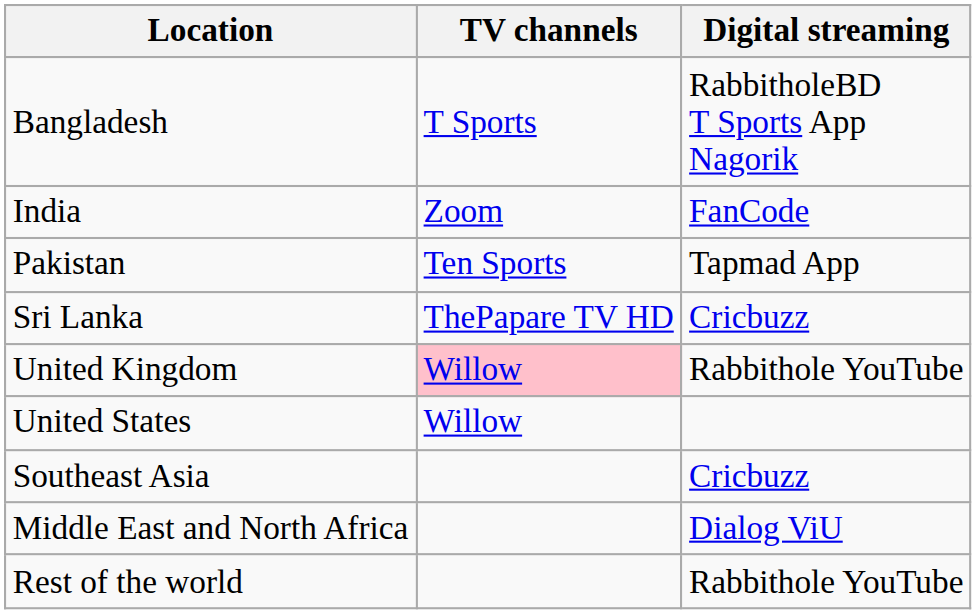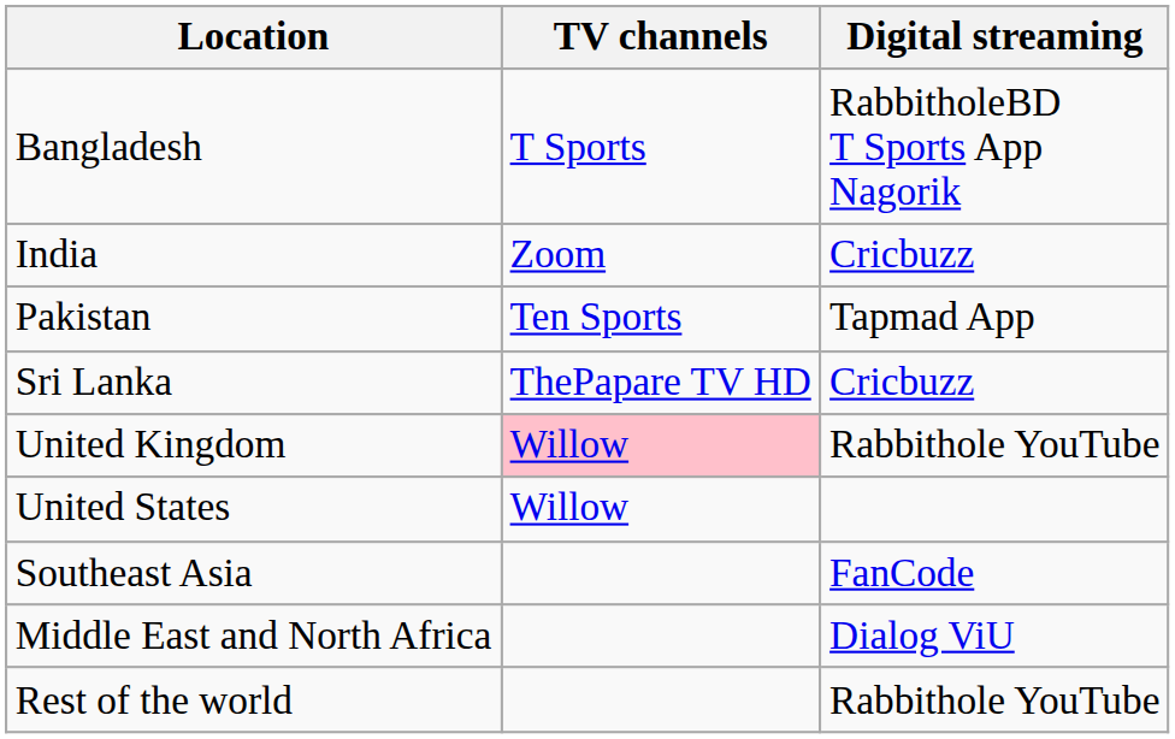 <table class="wikitable">
 <tr>
 <th>Location</th>
 <th>TV channels</th>
 <th>Digital streaming</th>
 </tr>
 <tr>
 <td>Bangladesh</td>
 <td><a href='#'>T Sports</a></td>
 <td>RabbitholeBD<br><a href='#'>T Sports</a> App<br><a href='#'>Nagorik</a></td>
 </tr>
 <tr>
 <td>India</td>
 <td><a href='#'>Zoom</a></td>
-<td><a href='#'>FanCode</a></td>
+<td><a href='#'>Cricbuzz</a></td>
 </tr>
 <tr>
 <td>Pakistan</td>
 <td><a href='#'>Ten Sports</a></td>
 <td>Tapmad App</td>
 </tr>
 <tr>
 <td>Sri Lanka</td>
 <td><a href='#'>ThePapare TV HD</a></td>
 <td><a href='#'>Cricbuzz</a></td>
 </tr>
 <tr>
 <td>United Kingdom</td>
 <td style="background: pink;"><a href='#'>Willow</a></td>
 <td>Rabbithole YouTube</td>
 </tr>
 <tr>
 <td>United States</td>
 <td><a href='#'>Willow</a></td>
 <td></td>
 </tr>
 <tr>
 <td>Southeast Asia</td>
 <td></td>
-<td><a href='#'>Cricbuzz</a></td>
+<td><a href='#'>FanCode</a></td>
 </tr>
 <tr>
 <td>Middle East and North Africa</td>
 <td></td>
 <td><a href='#'>Dialog ViU</a></td>
 </tr>
 <tr>
 <td>Rest of the world</td>
 <td></td>
 <td>Rabbithole YouTube</td>
 </tr>
 </table>
